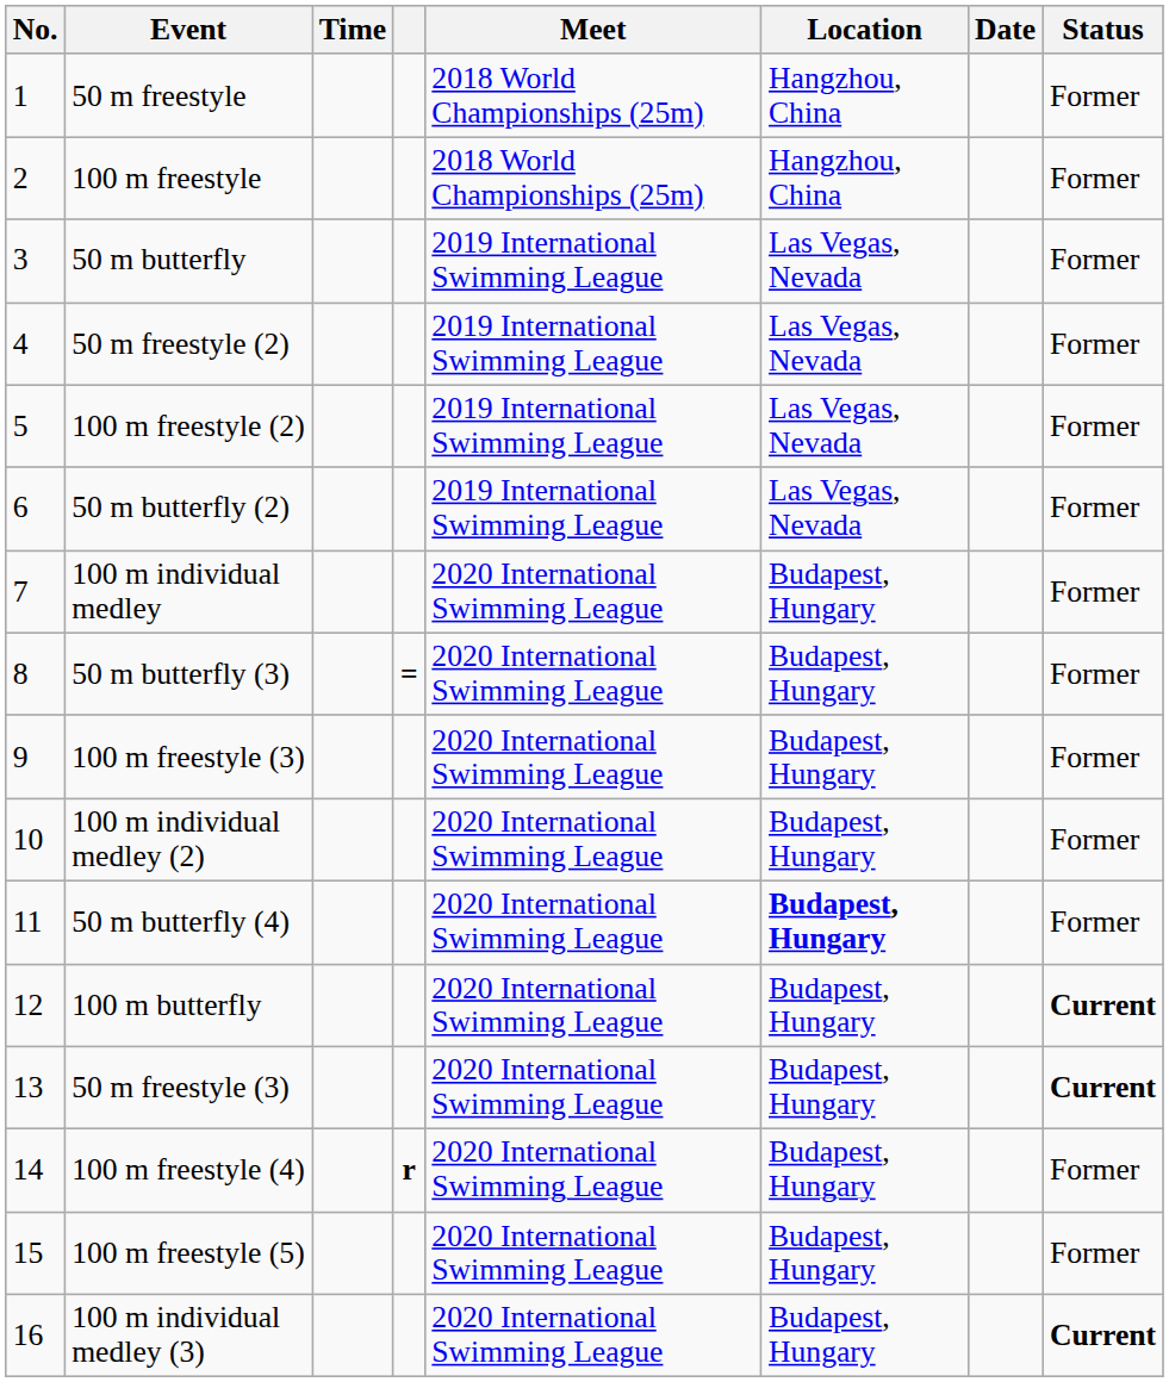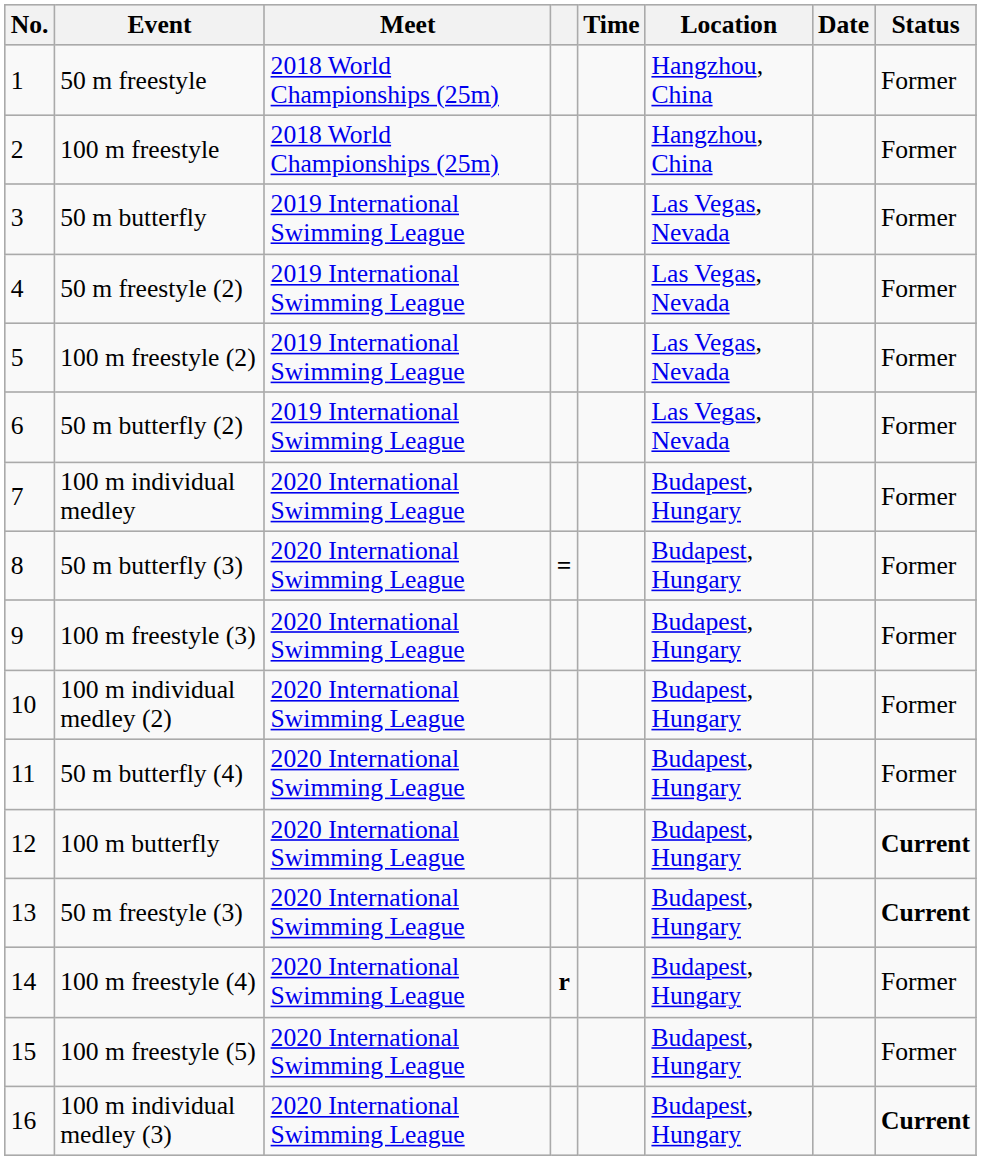 <table class="wikitable sortable">
 <tr>
 <th>No.</th>
 <th>Event</th>
+<th>Meet</th>
+<th class=unsortable></th>
 <th>Time</th>
-<th class=unsortable></th>
-<th>Meet</th>
 <th>Location</th>
 <th>Date</th>
 <th>Status</th>
 </tr>
 <tr>
 <td>1</td>
 <td>50 m freestyle</td>
+<td><a href='#'>2018 World Championships (25m)</a></td>
+<td></td>
 <td style="text-align:center;"><strong></strong></td>
-<td></td>
-<td><a href='#'>2018 World Championships (25m)</a></td>
 <td><a href='#'>Hangzhou</a>, <a href='#'>China</a></td>
 <td></td>
 <td>Former</td>
 </tr>
 <tr>
 <td>2</td>
 <td>100 m freestyle</td>
+<td><a href='#'>2018 World Championships (25m)</a></td>
+<td></td>
 <td style="text-align:center;"><strong></strong></td>
-<td></td>
-<td><a href='#'>2018 World Championships (25m)</a></td>
 <td><a href='#'>Hangzhou</a>, <a href='#'>China</a></td>
 <td></td>
 <td>Former</td>
 </tr>
 <tr>
 <td>3</td>
 <td>50 m butterfly</td>
+<td><a href='#'>2019 International Swimming League</a></td>
+<td></td>
 <td style="text-align:center;"><strong></strong></td>
-<td></td>
-<td><a href='#'>2019 International Swimming League</a></td>
 <td><a href='#'>Las Vegas</a>, <a href='#'>Nevada</a></td>
 <td></td>
 <td>Former</td>
 </tr>
 <tr>
 <td>4</td>
 <td>50 m freestyle (2)</td>
+<td><a href='#'>2019 International Swimming League</a></td>
+<td></td>
 <td style="text-align:center;"><strong></strong></td>
-<td></td>
-<td><a href='#'>2019 International Swimming League</a></td>
 <td><a href='#'>Las Vegas</a>, <a href='#'>Nevada</a></td>
 <td></td>
 <td>Former</td>
 </tr>
 <tr>
 <td>5</td>
 <td>100 m freestyle (2)</td>
+<td><a href='#'>2019 International Swimming League</a></td>
+<td></td>
 <td style="text-align:center;"><strong></strong></td>
-<td></td>
-<td><a href='#'>2019 International Swimming League</a></td>
 <td><a href='#'>Las Vegas</a>, <a href='#'>Nevada</a></td>
 <td></td>
 <td>Former</td>
 </tr>
 <tr>
 <td>6</td>
 <td>50 m butterfly (2)</td>
+<td><a href='#'>2019 International Swimming League</a></td>
+<td></td>
 <td style="text-align:center;"><strong></strong></td>
-<td></td>
-<td><a href='#'>2019 International Swimming League</a></td>
 <td><a href='#'>Las Vegas</a>, <a href='#'>Nevada</a></td>
 <td></td>
 <td>Former</td>
 </tr>
 <tr>
 <td>7</td>
 <td>100 m individual medley</td>
+<td><a href='#'>2020 International Swimming League</a></td>
+<td></td>
 <td style="text-align:center;"><strong></strong></td>
-<td></td>
-<td><a href='#'>2020 International Swimming League</a></td>
 <td><a href='#'>Budapest</a>, <a href='#'>Hungary</a></td>
 <td></td>
 <td>Former</td>
 </tr>
 <tr>
 <td>8</td>
 <td>50 m butterfly (3)</td>
+<td><a href='#'>2020 International Swimming League</a></td>
+<td align=center><strong>=</strong></td>
 <td style="text-align:center;"><strong></strong></td>
-<td align=center><strong>=</strong></td>
-<td><a href='#'>2020 International Swimming League</a></td>
 <td><a href='#'>Budapest</a>, <a href='#'>Hungary</a></td>
 <td></td>
 <td>Former</td>
 </tr>
 <tr>
 <td>9</td>
 <td>100 m freestyle (3)</td>
+<td><a href='#'>2020 International Swimming League</a></td>
+<td></td>
 <td style="text-align:center;"><strong></strong></td>
-<td></td>
-<td><a href='#'>2020 International Swimming League</a></td>
 <td><a href='#'>Budapest</a>, <a href='#'>Hungary</a></td>
 <td></td>
 <td>Former</td>
 </tr>
 <tr>
 <td>10</td>
 <td>100 m individual medley (2)</td>
+<td><a href='#'>2020 International Swimming League</a></td>
+<td></td>
 <td style="text-align:center;"><strong></strong></td>
-<td></td>
-<td><a href='#'>2020 International Swimming League</a></td>
 <td><a href='#'>Budapest</a>, <a href='#'>Hungary</a></td>
 <td></td>
 <td>Former</td>
 </tr>
 <tr>
 <td>11</td>
 <td>50 m butterfly (4)</td>
+<td><a href='#'>2020 International Swimming League</a></td>
+<td></td>
 <td style="text-align:center;"><strong></strong></td>
-<td></td>
-<td><a href='#'>2020 International Swimming League</a></td>
-<td><strong><a href='#'>Budapest</a>, <a href='#'>Hungary</a></strong></td>
+<td><a href='#'>Budapest</a>, <a href='#'>Hungary</a></td>
 <td></td>
 <td>Former</td>
 </tr>
 <tr>
 <td>12</td>
 <td>100 m butterfly</td>
+<td><a href='#'>2020 International Swimming League</a></td>
+<td></td>
 <td style="text-align:center;"><strong></strong></td>
-<td></td>
-<td><a href='#'>2020 International Swimming League</a></td>
 <td><a href='#'>Budapest</a>, <a href='#'>Hungary</a></td>
 <td></td>
 <td><strong>Current</strong></td>
 </tr>
 <tr>
 <td>13</td>
 <td>50 m freestyle (3)</td>
+<td><a href='#'>2020 International Swimming League</a></td>
+<td></td>
 <td style="text-align:center;"><strong></strong></td>
-<td></td>
-<td><a href='#'>2020 International Swimming League</a></td>
 <td><a href='#'>Budapest</a>, <a href='#'>Hungary</a></td>
 <td></td>
 <td><strong>Current</strong></td>
 </tr>
 <tr>
 <td>14</td>
 <td>100 m freestyle (4)</td>
+<td><a href='#'>2020 International Swimming League</a></td>
+<td style="text-align:center;"><strong>r</strong></td>
 <td style="text-align:center;"><strong></strong></td>
-<td style="text-align:center;"><strong>r</strong></td>
-<td><a href='#'>2020 International Swimming League</a></td>
 <td><a href='#'>Budapest</a>, <a href='#'>Hungary</a></td>
 <td></td>
 <td>Former</td>
 </tr>
 <tr>
 <td>15</td>
 <td>100 m freestyle (5)</td>
+<td><a href='#'>2020 International Swimming League</a></td>
+<td></td>
 <td style="text-align:center;"><strong></strong></td>
-<td></td>
-<td><a href='#'>2020 International Swimming League</a></td>
 <td><a href='#'>Budapest</a>, <a href='#'>Hungary</a></td>
 <td></td>
 <td>Former</td>
 </tr>
 <tr>
 <td>16</td>
 <td>100 m individual medley (3)</td>
+<td><a href='#'>2020 International Swimming League</a></td>
+<td></td>
 <td style="text-align:center;"><strong></strong></td>
-<td></td>
-<td><a href='#'>2020 International Swimming League</a></td>
 <td><a href='#'>Budapest</a>, <a href='#'>Hungary</a></td>
 <td></td>
 <td><strong>Current</strong></td>
 </tr>
 </table>
